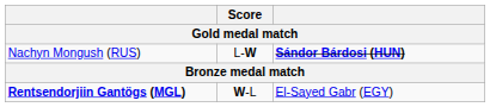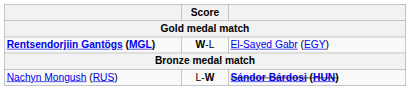 <table class="wikitable" style="text-align: left; ">
 <tr>
 <th align="right" width="270"></th>
 <th width="65">Score</th>
 <th align="left" width="270"></th>
 </tr>
 <tr>
 <th colspan=3>Gold medal match</th>
 </tr>
 <tr>
-<td> <a href='#'>Nachyn Mongush</a> (<a href='#'>RUS</a>)</td>
-<td align="center">L-<strong>W</strong></td>
-<td><strong><s> <a href='#'>Sándor Bárdosi</a> (<a href='#'>HUN</a>)</s></strong></td>
+<td><strong> <a href='#'>Rentsendorjiin Gantögs</a> (<a href='#'>MGL</a>)</strong></td>
+<td align="center"><strong>W</strong>-L</td>
+<td> <a href='#'>El-Sayed Gabr</a> (<a href='#'>EGY</a>)</td>
 </tr>
 <tr>
 <th colspan=3>Bronze medal match</th>
 </tr>
 <tr>
-<td><strong> <a href='#'>Rentsendorjiin Gantögs</a> (<a href='#'>MGL</a>)</strong></td>
-<td align="center"><strong>W</strong>-L</td>
-<td> <a href='#'>El-Sayed Gabr</a> (<a href='#'>EGY</a>)</td>
+<td> <a href='#'>Nachyn Mongush</a> (<a href='#'>RUS</a>)</td>
+<td align="center">L-<strong>W</strong></td>
+<td><strong><s> <a href='#'>Sándor Bárdosi</a> (<a href='#'>HUN</a>)</s></strong></td>
 </tr>
 </table>
